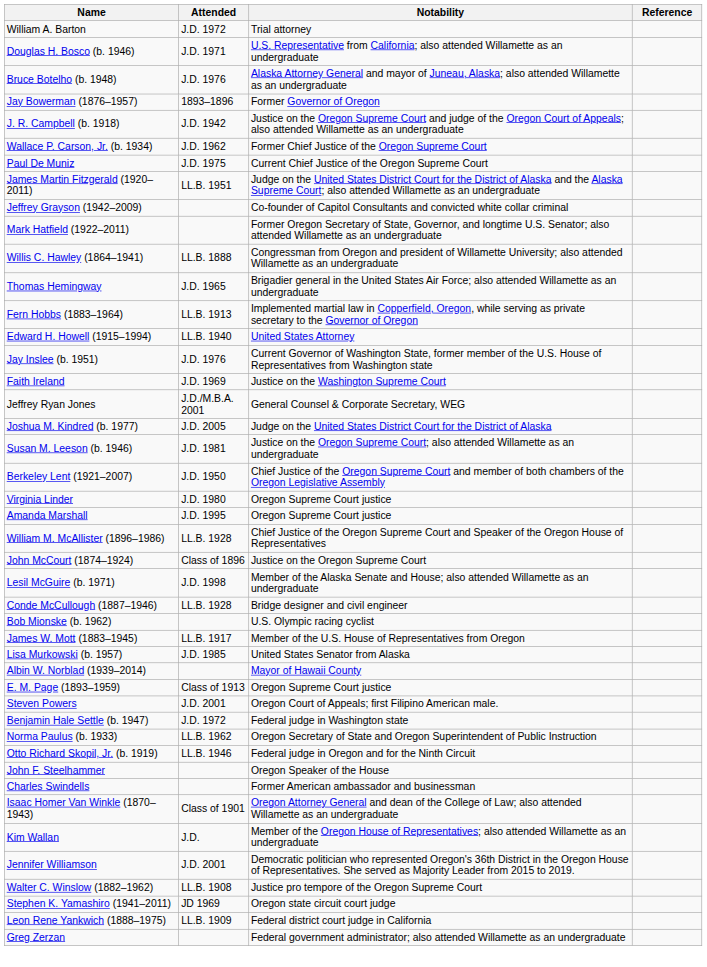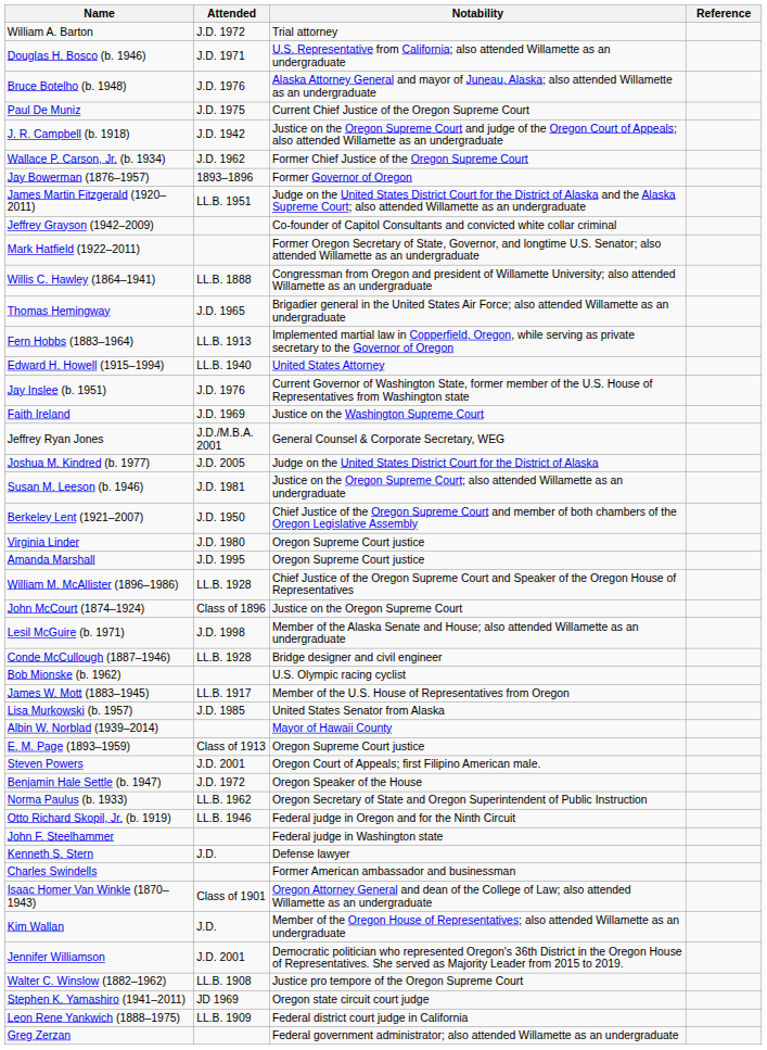 <table class="wikitable sortable" style="width:85%">
 <tr>
 <th width="25%">Name</th>
 <th width="10%">Attended</th>
 <th width="*%">Notability</th>
 <th width="10%">Reference</th>
 </tr>
 <tr valign="top">
 <td>William A. Barton</td>
 <td>J.D. 1972</td>
 <td>Trial attorney</td>
 <td></td>
 </tr>
 <tr>
 <td><a href='#'>Douglas H. Bosco</a> (b. 1946)</td>
 <td>J.D. 1971</td>
 <td><a href='#'>U.S. Representative</a> from <a href='#'>California</a>; also attended Willamette as an undergraduate</td>
 <td></td>
 </tr>
 <tr>
 <td><a href='#'>Bruce Botelho</a> (b. 1948)</td>
 <td>J.D. 1976</td>
 <td><a href='#'>Alaska Attorney General</a> and mayor of <a href='#'>Juneau, Alaska</a>; also attended Willamette as an undergraduate</td>
 <td></td>
 </tr>
 <tr>
-<td><a href='#'>Jay Bowerman</a> (1876–1957)</td>
-<td>1893–1896</td>
-<td>Former <a href='#'>Governor of Oregon</a></td>
+<td><a href='#'>Paul De Muniz</a></td>
+<td>J.D. 1975</td>
+<td>Current Chief Justice of the Oregon Supreme Court</td>
 <td></td>
 </tr>
 <tr>
 <td><a href='#'>J. R. Campbell</a> (b. 1918)</td>
 <td>J.D. 1942</td>
 <td>Justice on the <a href='#'>Oregon Supreme Court</a> and judge of the <a href='#'>Oregon Court of Appeals</a>; also attended Willamette as an undergraduate</td>
 <td></td>
 </tr>
 <tr>
 <td><a href='#'>Wallace P. Carson, Jr.</a> (b. 1934)</td>
 <td>J.D. 1962</td>
 <td>Former Chief Justice of the <a href='#'>Oregon Supreme Court</a></td>
 <td></td>
 </tr>
 <tr>
-<td><a href='#'>Paul De Muniz</a></td>
-<td>J.D. 1975</td>
-<td>Current Chief Justice of the Oregon Supreme Court</td>
+<td><a href='#'>Jay Bowerman</a> (1876–1957)</td>
+<td>1893–1896</td>
+<td>Former <a href='#'>Governor of Oregon</a></td>
 <td></td>
 </tr>
 <tr>
 <td><a href='#'>James Martin Fitzgerald</a> (1920–2011)</td>
 <td>LL.B. 1951</td>
 <td>Judge on the <a href='#'>United States District Court for the District of Alaska</a> and the <a href='#'>Alaska Supreme Court</a>; also attended Willamette as an undergraduate</td>
 <td></td>
 </tr>
 <tr>
 <td><a href='#'>Jeffrey Grayson</a> (1942–2009)</td>
 <td></td>
 <td>Co-founder of Capitol Consultants and convicted white collar criminal</td>
 <td></td>
 </tr>
 <tr>
 <td><a href='#'>Mark Hatfield</a> (1922–2011)</td>
 <td></td>
 <td>Former Oregon Secretary of State, Governor, and longtime U.S. Senator; also attended Willamette as an undergraduate</td>
 <td></td>
 </tr>
 <tr>
 <td><a href='#'>Willis C. Hawley</a> (1864–1941)</td>
 <td>LL.B. 1888</td>
 <td>Congressman from Oregon and president of Willamette University; also attended Willamette as an undergraduate</td>
 <td></td>
 </tr>
 <tr>
 <td><a href='#'>Thomas Hemingway</a></td>
 <td>J.D. 1965</td>
 <td>Brigadier general in the United States Air Force; also attended Willamette as an undergraduate</td>
 <td></td>
 </tr>
 <tr>
 <td><a href='#'>Fern Hobbs</a> (1883–1964)</td>
 <td>LL.B. 1913</td>
 <td>Implemented martial law in <a href='#'>Copperfield, Oregon</a>, while serving as private secretary to the <a href='#'>Governor of Oregon</a></td>
 <td></td>
 </tr>
 <tr>
 <td><a href='#'>Edward H. Howell</a> (1915–1994)</td>
 <td>LL.B. 1940</td>
 <td><a href='#'>United States Attorney</a></td>
 <td></td>
 </tr>
 <tr>
 <td><a href='#'>Jay Inslee</a> (b. 1951)</td>
 <td>J.D. 1976</td>
 <td>Current Governor of Washington State, former member of the U.S. House of Representatives from Washington state</td>
 <td></td>
 </tr>
 <tr>
 <td><a href='#'>Faith Ireland</a></td>
 <td>J.D. 1969</td>
 <td>Justice on the <a href='#'>Washington Supreme Court</a></td>
 <td></td>
 </tr>
 <tr>
 <td>Jeffrey Ryan Jones</td>
 <td>J.D./M.B.A. 2001</td>
 <td>General Counsel & Corporate Secretary, WEG</td>
 <td></td>
 </tr>
 <tr>
 <td><a href='#'>Joshua M. Kindred</a> (b. 1977)</td>
 <td>J.D. 2005</td>
 <td>Judge on the <a href='#'>United States District Court for the District of Alaska</a></td>
 <td></td>
 </tr>
 <tr>
 <td><a href='#'>Susan M. Leeson</a> (b. 1946)</td>
 <td>J.D. 1981</td>
 <td>Justice on the <a href='#'>Oregon Supreme Court</a>; also attended Willamette as an undergraduate</td>
 <td></td>
 </tr>
 <tr>
 <td><a href='#'>Berkeley Lent</a> (1921–2007)</td>
 <td>J.D. 1950</td>
 <td>Chief Justice of the <a href='#'>Oregon Supreme Court</a> and member of both chambers of the <a href='#'>Oregon Legislative Assembly</a></td>
 <td></td>
 </tr>
 <tr>
 <td><a href='#'>Virginia Linder</a></td>
 <td>J.D. 1980</td>
 <td>Oregon Supreme Court justice</td>
 <td></td>
 </tr>
 <tr>
 <td><a href='#'>Amanda Marshall</a></td>
 <td>J.D. 1995</td>
 <td>Oregon Supreme Court justice</td>
 <td></td>
 </tr>
 <tr>
 <td><a href='#'>William M. McAllister</a> (1896–1986)</td>
 <td>LL.B. 1928</td>
 <td>Chief Justice of the Oregon Supreme Court and Speaker of the Oregon House of Representatives</td>
 <td></td>
 </tr>
 <tr>
 <td><a href='#'>John McCourt</a> (1874–1924)</td>
 <td>Class of 1896</td>
 <td>Justice on the Oregon Supreme Court</td>
 <td></td>
 </tr>
 <tr>
 <td><a href='#'>Lesil McGuire</a> (b. 1971)</td>
 <td>J.D. 1998</td>
 <td>Member of the Alaska Senate and House; also attended Willamette as an undergraduate</td>
 <td></td>
 </tr>
 <tr>
 <td><a href='#'>Conde McCullough</a> (1887–1946)</td>
 <td>LL.B. 1928</td>
 <td>Bridge designer and civil engineer</td>
 <td></td>
 </tr>
 <tr>
 <td><a href='#'>Bob Mionske</a> (b. 1962)</td>
 <td></td>
 <td>U.S. Olympic racing cyclist</td>
 <td></td>
 </tr>
 <tr>
 <td><a href='#'>James W. Mott</a> (1883–1945)</td>
 <td>LL.B. 1917</td>
 <td>Member of the U.S. House of Representatives from Oregon</td>
 <td></td>
 </tr>
 <tr>
 <td><a href='#'>Lisa Murkowski</a> (b. 1957)</td>
 <td>J.D. 1985</td>
 <td>United States Senator from Alaska</td>
 <td></td>
 </tr>
 <tr>
 <td><a href='#'>Albin W. Norblad</a> (1939–2014)</td>
 <td></td>
 <td><a href='#'>Mayor of Hawaii County</a></td>
 <td></td>
 </tr>
 <tr>
 <td><a href='#'>E. M. Page</a> (1893–1959)</td>
 <td>Class of 1913</td>
 <td>Oregon Supreme Court justice</td>
 <td></td>
 </tr>
 <tr>
 <td><a href='#'>Steven Powers</a></td>
 <td>J.D. 2001</td>
 <td>Oregon Court of Appeals; first Filipino American male.</td>
 <td></td>
 </tr>
 <tr>
 <td><a href='#'>Benjamin Hale Settle</a> (b. 1947)</td>
 <td>J.D. 1972</td>
-<td>Federal judge in Washington state</td>
+<td>Oregon Speaker of the House</td>
 <td></td>
 </tr>
 <tr>
 <td><a href='#'>Norma Paulus</a> (b. 1933)</td>
 <td>LL.B. 1962</td>
 <td>Oregon Secretary of State and Oregon Superintendent of Public Instruction</td>
 <td></td>
 </tr>
 <tr>
 <td><a href='#'>Otto Richard Skopil, Jr.</a> (b. 1919)</td>
 <td>LL.B. 1946</td>
 <td>Federal judge in Oregon and for the Ninth Circuit</td>
 <td></td>
 </tr>
 <tr>
 <td><a href='#'>John F. Steelhammer</a></td>
 <td></td>
-<td>Oregon Speaker of the House</td>
+<td>Federal judge in Washington state</td>
+<td></td>
+</tr>
+<tr>
+<td><a href='#'>Kenneth S. Stern</a></td>
+<td>J.D.</td>
+<td>Defense lawyer</td>
 <td></td>
 </tr>
 <tr>
 <td><a href='#'>Charles Swindells</a></td>
 <td></td>
 <td>Former American ambassador and businessman</td>
 <td></td>
 </tr>
 <tr>
 <td><a href='#'>Isaac Homer Van Winkle</a> (1870–1943)</td>
 <td>Class of 1901</td>
 <td><a href='#'>Oregon Attorney General</a> and dean of the College of Law; also attended Willamette as an undergraduate</td>
 <td></td>
 </tr>
 <tr>
 <td><a href='#'>Kim Wallan</a></td>
 <td>J.D.</td>
 <td>Member of the <a href='#'>Oregon House of Representatives</a>; also attended Willamette as an undergraduate</td>
 <td></td>
 </tr>
 <tr>
 <td><a href='#'>Jennifer Williamson</a></td>
 <td>J.D. 2001</td>
 <td>Democratic politician who represented Oregon's 36th District in the Oregon House of Representatives. She served as Majority Leader from 2015 to 2019.</td>
 <td></td>
 </tr>
 <tr>
 <td><a href='#'>Walter C. Winslow</a> (1882–1962)</td>
 <td>LL.B. 1908</td>
 <td>Justice pro tempore of the Oregon Supreme Court</td>
 <td></td>
 </tr>
 <tr>
 <td><a href='#'>Stephen K. Yamashiro</a> (1941–2011)</td>
 <td>JD 1969</td>
 <td>Oregon state circuit court judge</td>
 <td></td>
 </tr>
 <tr>
 <td><a href='#'>Leon Rene Yankwich</a> (1888–1975)</td>
 <td>LL.B. 1909</td>
 <td>Federal district court judge in California</td>
 <td></td>
 </tr>
 <tr>
 <td><a href='#'>Greg Zerzan</a></td>
 <td></td>
 <td>Federal government administrator; also attended Willamette as an undergraduate</td>
 <td></td>
 </tr>
 </table>
